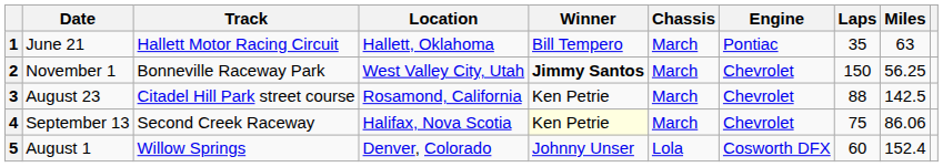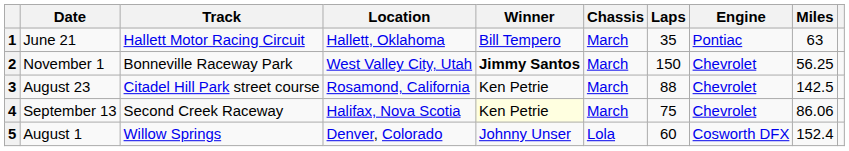 <table class="wikitable" style="font-size: 95%;">
 <tr>
 <th></th>
 <th>Date</th>
 <th>Track</th>
 <th>Location</th>
 <th>Winner</th>
 <th>Chassis</th>
+<th>Laps</th>
 <th>Engine</th>
-<th>Laps</th>
 <th>Miles</th>
 <th></th>
 </tr>
 <tr>
 <th>1</th>
 <td>June 21</td>
 <td><a href='#'>Hallett Motor Racing Circuit</a></td>
 <td><a href='#'>Hallett, Oklahoma</a></td>
 <td><a href='#'>Bill Tempero</a></td>
 <td><a href='#'>March</a></td>
+<td align="center">35</td>
 <td><a href='#'>Pontiac</a></td>
-<td align="center">35</td>
 <td align="center">63</td>
 <td align="center"></td>
 </tr>
 <tr>
 <th>2</th>
 <td>November 1</td>
 <td>Bonneville Raceway Park</td>
 <td><a href='#'>West Valley City, Utah</a></td>
 <td><strong>Jimmy Santos</strong></td>
 <td><a href='#'>March</a></td>
+<td align="center">150</td>
 <td><a href='#'>Chevrolet</a></td>
-<td align="center">150</td>
 <td align="center">56.25</td>
 <td align="center"></td>
 </tr>
 <tr>
 <th>3</th>
 <td>August 23</td>
 <td><a href='#'>Citadel Hill Park</a> street course</td>
 <td><a href='#'>Rosamond, California</a></td>
 <td>Ken Petrie</td>
 <td><a href='#'>March</a></td>
+<td align="center">88</td>
 <td><a href='#'>Chevrolet</a></td>
-<td align="center">88</td>
 <td align="center">142.5</td>
 <td align="center"></td>
 </tr>
 <tr>
 <th>4</th>
 <td>September 13</td>
 <td>Second Creek Raceway</td>
 <td><a href='#'>Halifax, Nova Scotia</a></td>
 <td style="background: lightyellow;">Ken Petrie</td>
 <td><a href='#'>March</a></td>
+<td align="center">75</td>
 <td><a href='#'>Chevrolet</a></td>
-<td align="center">75</td>
 <td align="center">86.06</td>
 <td align="center"></td>
 </tr>
 <tr>
 <th>5</th>
 <td>August 1</td>
 <td><a href='#'>Willow Springs</a></td>
 <td><a href='#'>Denver</a>, <a href='#'>Colorado</a></td>
 <td><a href='#'>Johnny Unser</a></td>
 <td><a href='#'>Lola</a></td>
+<td align="center">60</td>
 <td><a href='#'>Cosworth DFX</a></td>
-<td align="center">60</td>
 <td align="center">152.4</td>
 <td align="center"></td>
 </tr>
 </table>
